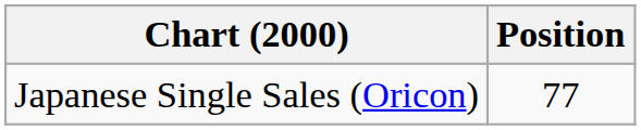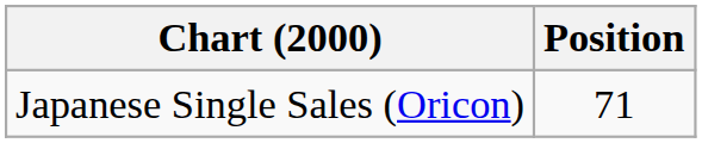 <table class="wikitable plainrowheaders sortable">
 <tr>
 <th>Chart (2000)</th>
 <th>Position</th>
 </tr>
 <tr>
 <td>Japanese Single Sales (<a href='#'>Oricon</a>)</td>
-<td style="text-align:center;">77</td>
+<td style="text-align:center;">71</td>
 </tr>
 </table>
